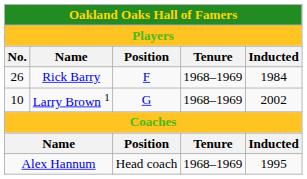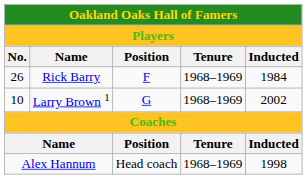 <table class="wikitable" style="text-align:center">
 <tr>
 <th colspan="5" style="background:#228B22; color:#FFD700;">Oakland Oaks Hall of Famers</th>
 </tr>
 <tr>
 <th colspan="5" style="text-align:center; background:#ffc322; color:#4CBB17;">Players</th>
 </tr>
 <tr>
 <th>No.</th>
 <th>Name</th>
 <th>Position</th>
 <th>Tenure</th>
 <th>Inducted</th>
 </tr>
 <tr>
 <td>26</td>
 <td><a href='#'>Rick Barry</a></td>
 <td><a href='#'>F</a></td>
 <td>1968–1969</td>
 <td>1984</td>
 </tr>
 <tr>
 <td>10</td>
 <td><a href='#'>Larry Brown</a> <sup>1</sup></td>
 <td><a href='#'>G</a></td>
 <td>1968–1969</td>
 <td>2002</td>
 </tr>
 <tr>
 <th colspan="5" style="text-align:center; background:#ffc322; color:#4CBB17;">Coaches</th>
 </tr>
 <tr>
 <th colspan=2>Name</th>
 <th>Position</th>
 <th>Tenure</th>
 <th>Inducted</th>
 </tr>
 <tr>
 <td colspan=2><a href='#'>Alex Hannum</a></td>
 <td>Head coach</td>
 <td>1968–1969</td>
-<td>1995</td>
+<td>1998</td>
 </tr>
 </table>
